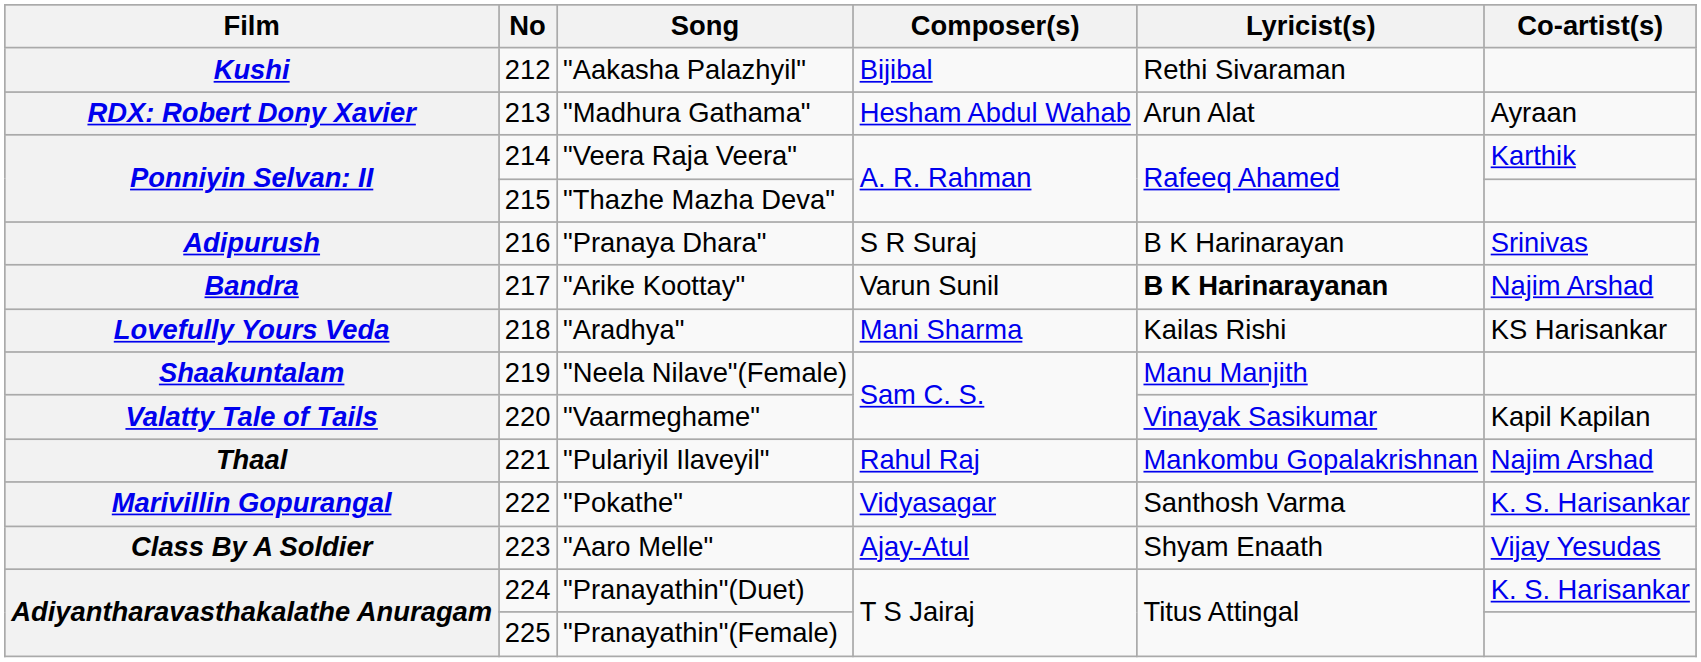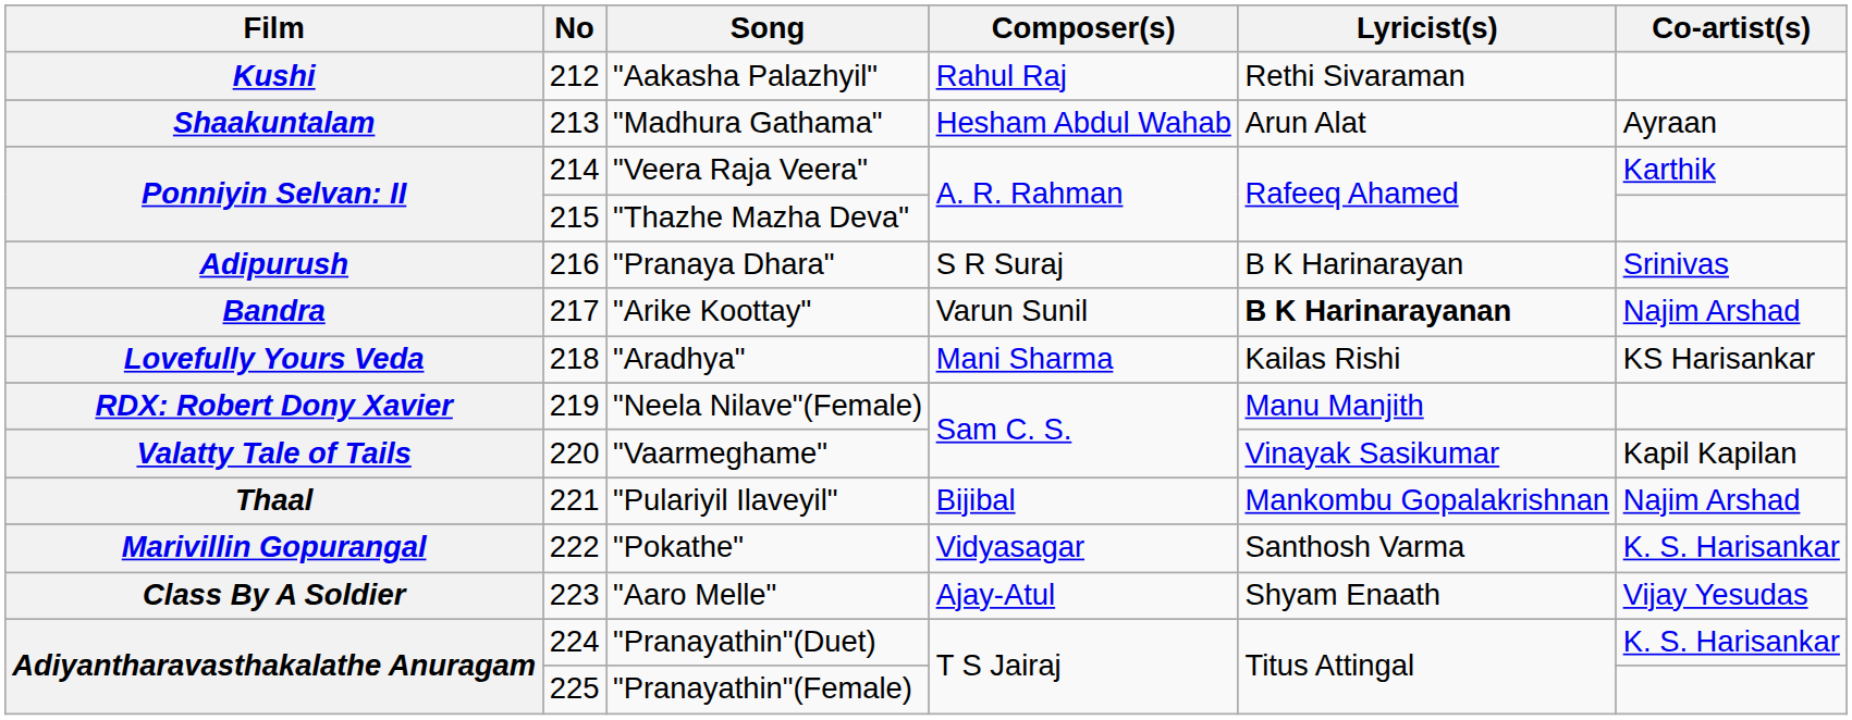 <table class="wikitable">
 <tr>
 <th>Film</th>
 <th>No</th>
 <th>Song</th>
 <th>Composer(s)</th>
 <th>Lyricist(s)</th>
 <th>Co-artist(s)</th>
 </tr>
 <tr>
 <th><a href='#'><em>Kushi</em></a></th>
 <td>212</td>
 <td>"Aakasha Palazhyil"</td>
-<td><a href='#'>Bijibal</a></td>
+<td><a href='#'>Rahul Raj</a></td>
 <td>Rethi Sivaraman</td>
 <td></td>
 </tr>
 <tr>
-<th><em><a href='#'>RDX: Robert Dony Xavier</a></em></th>
+<th><em><a href='#'>Shaakuntalam</a></em></th>
 <td>213</td>
 <td>"Madhura Gathama"</td>
 <td><a href='#'>Hesham Abdul Wahab</a></td>
 <td>Arun Alat</td>
 <td>Ayraan</td>
 </tr>
 <tr>
 <th rowspan="2"><em><a href='#'>Ponniyin Selvan: II</a></em></th>
 <td>214</td>
 <td>"Veera Raja Veera"</td>
 <td rowspan="2"><a href='#'>A. R. Rahman</a></td>
 <td rowspan="2"><a href='#'>Rafeeq Ahamed</a></td>
 <td><a href='#'>Karthik</a></td>
 </tr>
 <tr>
 <td>215</td>
 <td>"Thazhe Mazha Deva"</td>
 <td></td>
 </tr>
 <tr>
 <th><em><a href='#'>Adipurush</a></em></th>
 <td>216</td>
 <td>"Pranaya Dhara"</td>
 <td>S R Suraj</td>
 <td>B K Harinarayan</td>
 <td><a href='#'>Srinivas</a></td>
 </tr>
 <tr>
 <th><a href='#'><em>Bandra</em></a></th>
 <td>217</td>
 <td>"Arike Koottay"</td>
 <td>Varun Sunil</td>
 <td><strong>B K Harinarayanan</strong></td>
 <td><a href='#'>Najim Arshad</a></td>
 </tr>
 <tr>
 <th><em><a href='#'>Lovefully Yours Veda</a></em></th>
 <td>218</td>
 <td>"Aradhya"</td>
 <td><a href='#'>Mani Sharma</a></td>
 <td>Kailas Rishi</td>
 <td>KS Harisankar</td>
 </tr>
 <tr>
-<th><em><a href='#'>Shaakuntalam</a></em></th>
+<th><em><a href='#'>RDX: Robert Dony Xavier</a></em></th>
 <td>219</td>
 <td>"Neela Nilave"(Female)</td>
 <td rowspan="2"><a href='#'>Sam C. S.</a></td>
 <td><a href='#'>Manu Manjith</a></td>
 <td></td>
 </tr>
 <tr>
 <th><em><a href='#'>Valatty Tale of Tails</a></em></th>
 <td>220</td>
 <td>"Vaarmeghame"</td>
 <td><a href='#'>Vinayak Sasikumar</a></td>
 <td>Kapil Kapilan</td>
 </tr>
 <tr>
 <th><em>Thaal</em></th>
 <td>221</td>
 <td>"Pulariyil Ilaveyil"</td>
-<td><a href='#'>Rahul Raj</a></td>
+<td><a href='#'>Bijibal</a></td>
 <td><a href='#'>Mankombu Gopalakrishnan</a></td>
 <td><a href='#'>Najim Arshad</a></td>
 </tr>
 <tr>
 <th><em><a href='#'>Marivillin Gopurangal</a></em></th>
 <td>222</td>
 <td>"Pokathe"</td>
 <td><a href='#'>Vidyasagar</a></td>
 <td>Santhosh Varma</td>
 <td><a href='#'>K. S. Harisankar</a></td>
 </tr>
 <tr>
 <th><em>Class By A Soldier</em></th>
 <td>223</td>
 <td>"Aaro Melle"</td>
 <td><a href='#'>Ajay-Atul</a></td>
 <td>Shyam Enaath</td>
 <td><a href='#'>Vijay Yesudas</a></td>
 </tr>
 <tr>
 <th rowspan="2"><em>Adiyantharavasthakalathe Anuragam</em></th>
 <td>224</td>
 <td>"Pranayathin"(Duet)</td>
 <td rowspan="2">T S Jairaj</td>
 <td rowspan="2">Titus Attingal</td>
 <td><a href='#'>K. S. Harisankar</a></td>
 </tr>
 <tr>
 <td>225</td>
 <td>"Pranayathin"(Female)</td>
 <td></td>
 </tr>
 </table>
